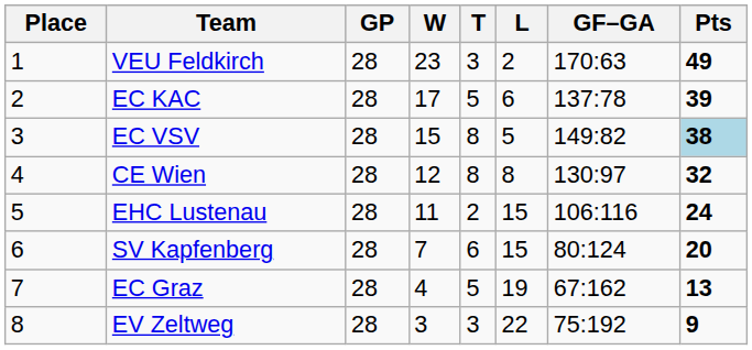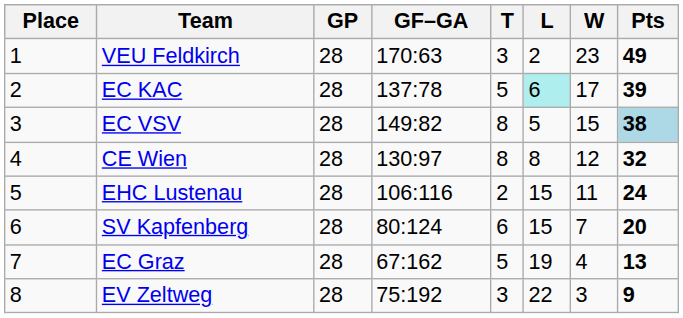 <table class="wikitable" width="500px">
 <tr style="background-color:#c0c0c0;">
 <th>Place</th>
 <th>Team</th>
 <th>GP</th>
-<th>W</th>
+<th>GF–GA</th>
 <th>T</th>
 <th>L</th>
-<th>GF–GA</th>
+<th>W</th>
 <th>Pts</th>
 </tr>
 <tr>
 <td>1</td>
 <td><a href='#'>VEU Feldkirch</a></td>
 <td>28</td>
-<td>23</td>
+<td>170:63</td>
 <td>3</td>
 <td>2</td>
-<td>170:63</td>
+<td>23</td>
 <td><strong>49</strong></td>
 </tr>
 <tr>
 <td>2</td>
 <td><a href='#'>EC KAC</a></td>
 <td>28</td>
+<td>137:78</td>
+<td>5</td>
+<td style="background: paleturquoise;">6</td>
 <td>17</td>
-<td>5</td>
-<td>6</td>
-<td>137:78</td>
 <td><strong>39</strong></td>
 </tr>
 <tr>
 <td>3</td>
 <td><a href='#'>EC VSV</a></td>
 <td>28</td>
-<td>15</td>
+<td>149:82</td>
 <td>8</td>
 <td>5</td>
-<td>149:82</td>
+<td>15</td>
 <td style="background: lightblue;"><strong>38</strong></td>
 </tr>
 <tr>
 <td>4</td>
 <td><a href='#'>CE Wien</a></td>
 <td>28</td>
-<td>12</td>
+<td>130:97</td>
 <td>8</td>
 <td>8</td>
-<td>130:97</td>
+<td>12</td>
 <td><strong>32</strong></td>
 </tr>
 <tr>
 <td>5</td>
 <td><a href='#'>EHC Lustenau</a></td>
 <td>28</td>
-<td>11</td>
+<td>106:116</td>
 <td>2</td>
 <td>15</td>
-<td>106:116</td>
+<td>11</td>
 <td><strong>24</strong></td>
 </tr>
 <tr>
 <td>6</td>
 <td><a href='#'>SV Kapfenberg</a></td>
 <td>28</td>
-<td>7</td>
+<td>80:124</td>
 <td>6</td>
 <td>15</td>
-<td>80:124</td>
+<td>7</td>
 <td><strong>20</strong></td>
 </tr>
 <tr>
 <td>7</td>
 <td><a href='#'>EC Graz</a></td>
 <td>28</td>
-<td>4</td>
+<td>67:162</td>
 <td>5</td>
 <td>19</td>
-<td>67:162</td>
+<td>4</td>
 <td><strong>13</strong></td>
 </tr>
 <tr>
 <td>8</td>
 <td><a href='#'>EV Zeltweg</a></td>
 <td>28</td>
-<td>3</td>
+<td>75:192</td>
 <td>3</td>
 <td>22</td>
-<td>75:192</td>
+<td>3</td>
 <td><strong>9</strong></td>
 </tr>
 </table>
